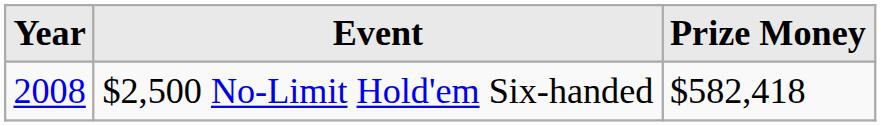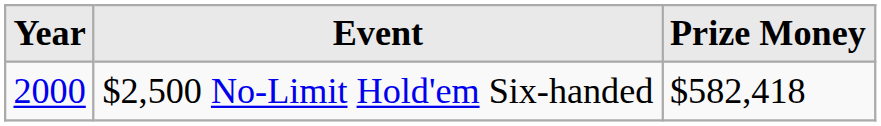 <table class="wikitable">
 <tr>
 <th style="background: #E9E9E9;">Year</th>
 <th style="background: #E9E9E9;">Event</th>
 <th style="background: #E9E9E9;">Prize Money</th>
 </tr>
 <tr>
-<td><a href='#'>2008</a></td>
+<td><a href='#'>2000</a></td>
 <td>$2,500 <a href='#'>No-Limit</a> <a href='#'>Hold'em</a> Six-handed</td>
 <td>$582,418</td>
 </tr>
 </table>
